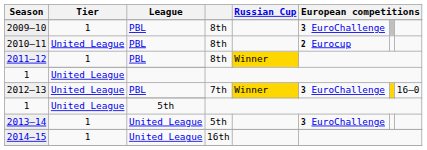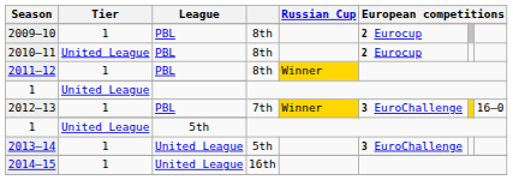 <table class="wikitable" style="font-size:85%">
 <tr bgcolor=>
 <th>Season</th>
 <th>Tier</th>
 <th>League</th>
 <th></th>
 <th><a href='#'>Russian Cup</a></th>
 <th colspan=3>European competitions</th>
 </tr>
 <tr>
 </tr>
 <tr>
 <td style="background:#efefef;">2009–10</td>
 <td align="center">1</td>
 <td><a href='#'>PBL</a></td>
 <td style="background: " align="center">8th</td>
 <td></td>
-<td><small><strong>3</strong></small> <a href='#'>EuroChallenge</a></td>
+<td><small><strong>2</strong></small> <a href='#'>Eurocup</a></td>
 <td style="background:silver"></td>
 <td></td>
 </tr>
 <tr>
 <td style="background:#efefef;">2010–11</td>
 <td><a href='#'>United League</a></td>
 <td><a href='#'>PBL</a></td>
 <td style="background: " align="center">8th</td>
 <td></td>
 <td><small><strong>2</strong></small> <a href='#'>Eurocup</a></td>
 <td></td>
 <td></td>
 </tr>
 <tr>
 <td rowspan=2  style="background:#efefef;"><a href='#'>2011–12</a></td>
 <td align="center">1</td>
 <td><a href='#'>PBL</a></td>
 <td style="background: " align="center">8th</td>
 <td rowspan=2  style="background:gold">Winner</td>
 <td rowspan=2 colspan=3></td>
 </tr>
 <tr>
 </tr>
 <tr>
 <td align=center>1</td>
 <td><a href='#'>United League</a></td>
 <td align=center></td>
 </tr>
 <tr>
 <td rowspan=2 style="background:#efefef;">2012–13</td>
-<td><a href='#'>United League</a></td>
+<td align="center">1</td>
 <td><a href='#'>PBL</a></td>
 <td style="background: " align="center">7th</td>
 <td rowspan=2 style="background:gold">Winner</td>
 <td rowspan=2><small><strong>3</strong></small> <a href='#'>EuroChallenge</a></td>
 <td rowspan=2 bgcolor=gold></td>
 <td rowspan=2 style="text-align:center;">16–0</td>
 </tr>
 <tr>
 </tr>
 <tr>
 <td align=center>1</td>
 <td><a href='#'>United League</a></td>
 <td align=center>5th</td>
 </tr>
 <tr>
 <td style="background:#efefef;"><a href='#'>2013–14</a></td>
 <td align="center">1</td>
 <td><a href='#'>United League</a></td>
 <td align=center>5th</td>
 <td></td>
 <td><small><strong>3</strong></small> <a href='#'>EuroChallenge</a></td>
 <td></td>
 <td></td>
 </tr>
 <tr>
 </tr>
 <tr>
 <td style="background:#efefef;"><a href='#'>2014–15</a></td>
 <td align="center">1</td>
 <td><a href='#'>United League</a></td>
 <td align=center>16th</td>
 <td></td>
 <td colspan=3></td>
 </tr>
 <tr>
 </tr>
 </table>
